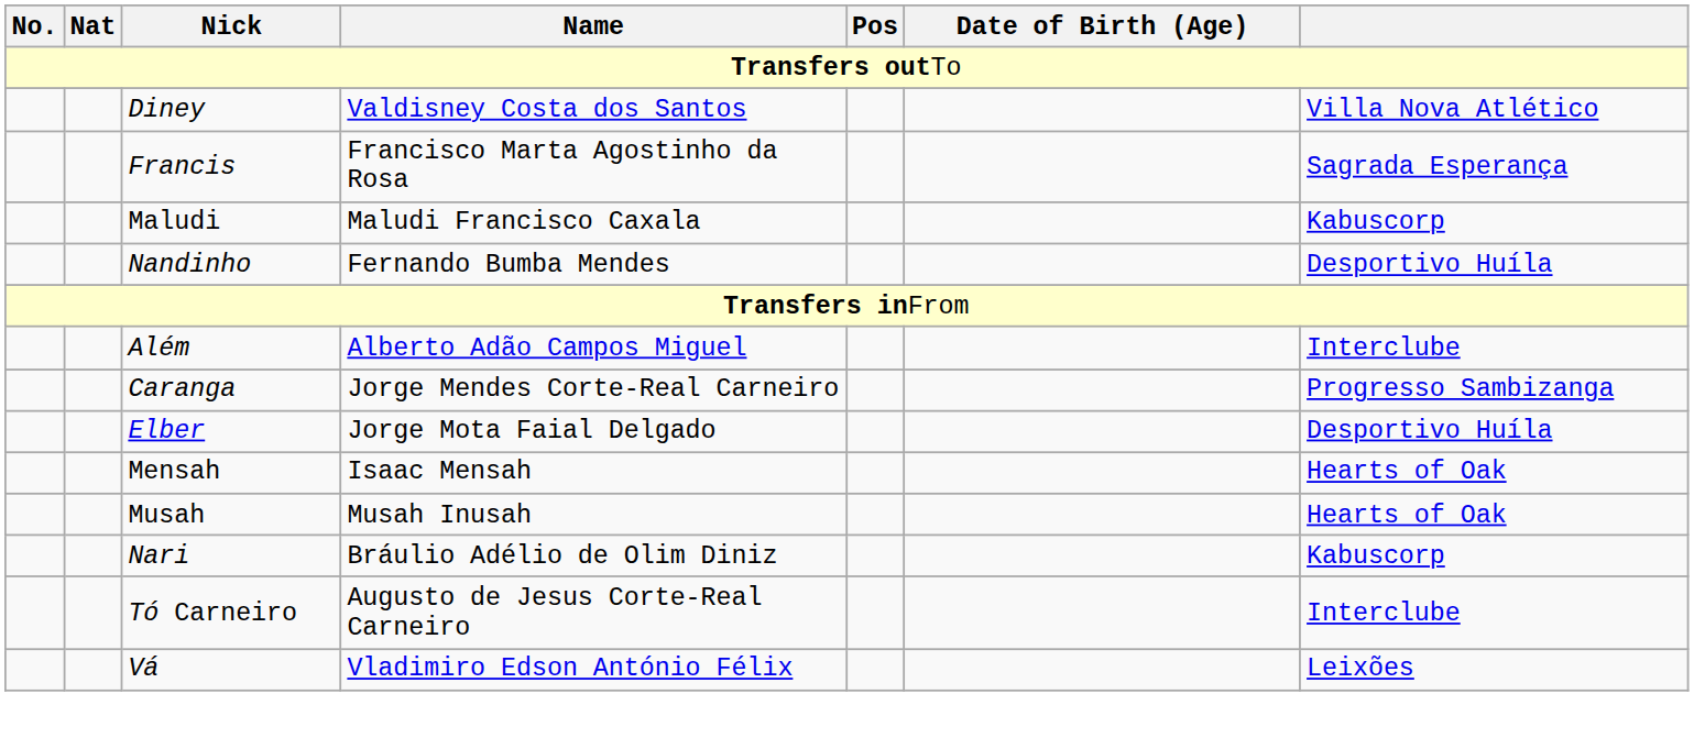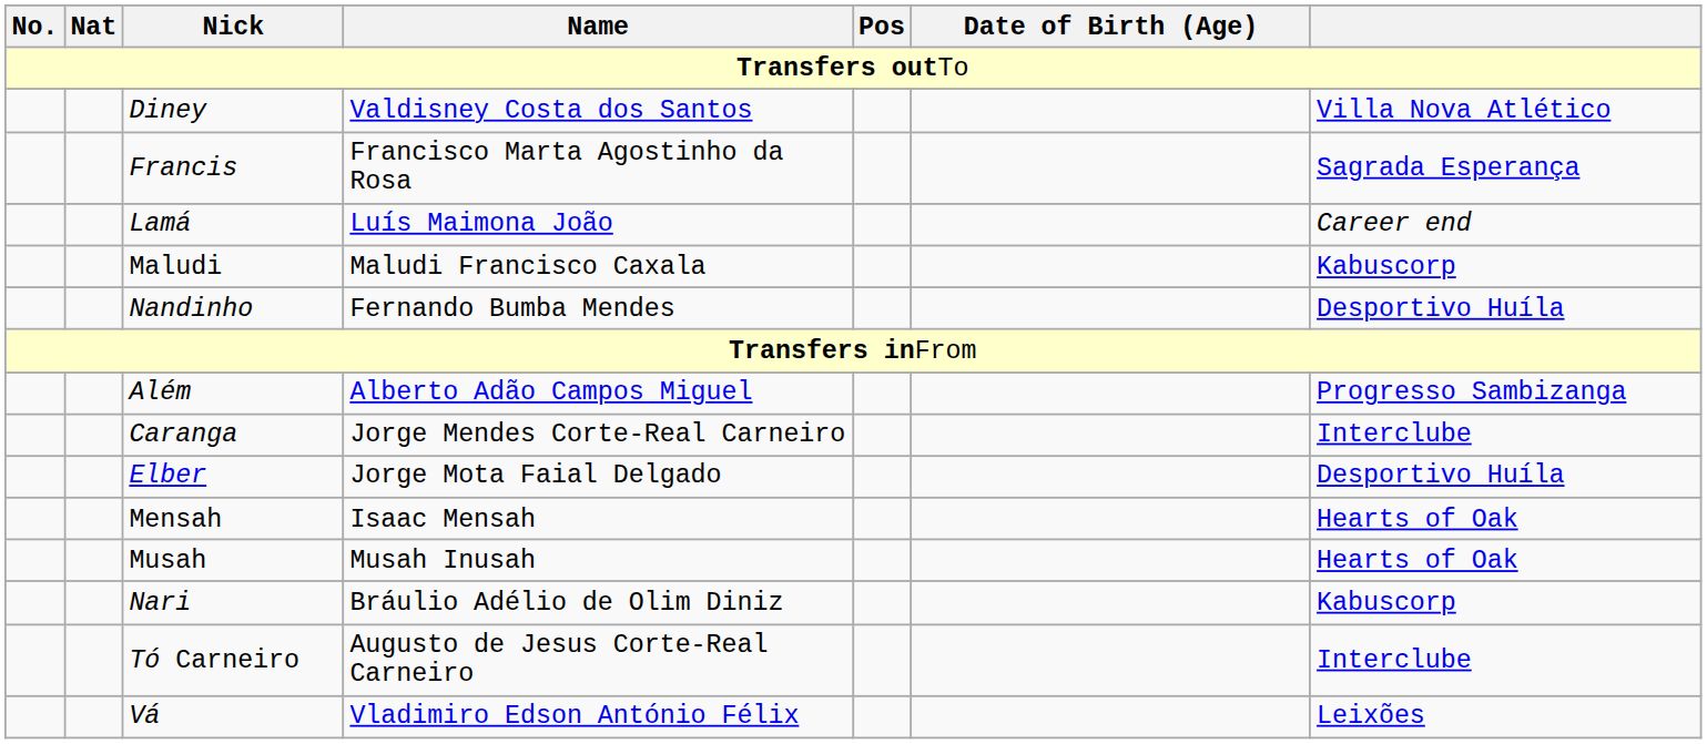 <table class="wikitable ve-ce-branchNode ve-ce-tableNode">
 <tr>
 <th>No.</th>
 <th>Nat</th>
 <th width=105px>Nick</th>
 <th width=250px>Name</th>
 <th>Pos</th>
 <th width=195px>Date of Birth (Age)</th>
 <th width=190px></th>
 </tr>
 <tr bgcolor=#ffffcc>
 <td align=center colspan=7><strong>Transfers out</strong>To</td>
 </tr>
 <tr>
 <td></td>
 <td></td>
 <td><em>Diney</em></td>
 <td><a href='#'>Valdisney Costa dos Santos</a></td>
 <td></td>
 <td></td>
 <td><a href='#'>Villa Nova Atlético</a></td>
 </tr>
 <tr>
 <td></td>
 <td></td>
 <td><em>Francis</em></td>
 <td>Francisco Marta Agostinho da Rosa</td>
 <td></td>
 <td></td>
 <td><a href='#'>Sagrada Esperança</a></td>
 </tr>
 <tr>
 <td></td>
 <td></td>
+<td><em>Lamá</em></td>
+<td><a href='#'>Luís Maimona João</a></td>
+<td></td>
+<td></td>
+<td><em>Career end</em></td>
+</tr>
+<tr>
+<td></td>
+<td></td>
 <td>Maludi</td>
 <td>Maludi Francisco Caxala</td>
 <td></td>
 <td></td>
 <td><a href='#'>Kabuscorp</a></td>
 </tr>
 <tr>
 <td></td>
 <td></td>
 <td><em>Nandinho</em></td>
 <td>Fernando Bumba Mendes</td>
 <td></td>
 <td></td>
 <td><a href='#'>Desportivo Huíla</a></td>
 </tr>
 <tr bgcolor=#ffffcc>
 <td align=center colspan=7><strong>Transfers in</strong>From</td>
 </tr>
 <tr>
 <td></td>
 <td></td>
 <td><em>Além</em></td>
 <td><a href='#'>Alberto Adão Campos Miguel</a></td>
 <td></td>
 <td></td>
-<td><a href='#'>Interclube</a></td>
+<td><a href='#'>Progresso Sambizanga</a></td>
 </tr>
 <tr>
 <td></td>
 <td></td>
 <td><em>Caranga</em></td>
 <td>Jorge Mendes Corte-Real Carneiro</td>
 <td></td>
 <td></td>
-<td><a href='#'>Progresso Sambizanga</a></td>
+<td><a href='#'>Interclube</a></td>
 </tr>
 <tr>
 <td></td>
 <td></td>
 <td><em><a href='#'>Elber</a></em></td>
 <td>Jorge Mota Faial Delgado</td>
 <td></td>
 <td></td>
 <td><a href='#'>Desportivo Huíla</a></td>
 </tr>
 <tr>
 <td></td>
 <td></td>
 <td>Mensah</td>
 <td>Isaac Mensah</td>
 <td></td>
 <td></td>
 <td><a href='#'>Hearts of Oak</a></td>
 </tr>
 <tr>
 <td></td>
 <td></td>
 <td>Musah</td>
 <td>Musah Inusah</td>
 <td></td>
 <td></td>
 <td><a href='#'>Hearts of Oak</a></td>
 </tr>
 <tr>
 <td></td>
 <td></td>
 <td><em>Nari</em></td>
 <td>Bráulio Adélio de Olim Diniz</td>
 <td></td>
 <td></td>
 <td><a href='#'>Kabuscorp</a></td>
 </tr>
 <tr>
 <td></td>
 <td></td>
 <td><em>Tó</em> Carneiro</td>
 <td>Augusto de Jesus Corte-Real Carneiro</td>
 <td></td>
 <td></td>
 <td><a href='#'>Interclube</a></td>
 </tr>
 <tr>
 <td></td>
 <td></td>
 <td><em>Vá</em></td>
 <td><a href='#'>Vladimiro Edson António Félix</a></td>
 <td></td>
 <td></td>
 <td><a href='#'>Leixões</a></td>
 </tr>
 </table>
